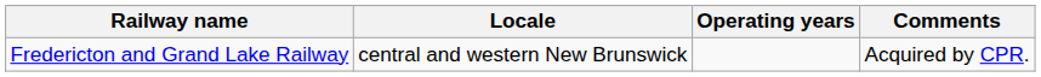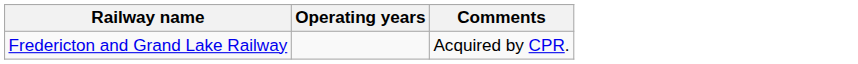 <table class="wikitable">
 <tr>
 <th>Railway name</th>
-<th>Locale</th>
 <th>Operating years</th>
 <th>Comments</th>
 </tr>
 <tr>
 <td><a href='#'>Fredericton and Grand Lake Railway</a></td>
-<td>central and western New Brunswick</td>
 <td></td>
 <td>Acquired by <a href='#'>CPR</a>.</td>
 </tr>
 </table>
